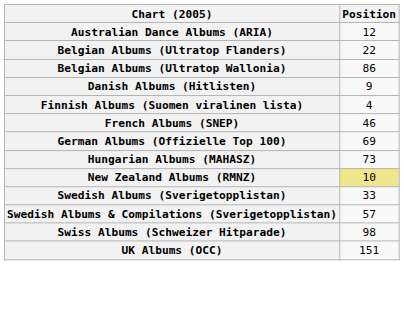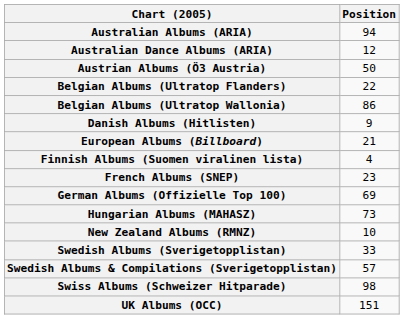 <table class="wikitable sortable plainrowheaders" style="text-align:center;">
 <tr>
 <th scope="col">Chart (2005)</th>
 <th scope="col">Position</th>
 </tr>
 <tr>
+<th scope="row">Australian Albums (ARIA)</th>
+<td style="text-align:center;">94</td>
+</tr>
+<tr>
 <th scope="row">Australian Dance Albums (ARIA)</th>
 <td style="text-align:center;">12</td>
+</tr>
+<tr>
+<th scope="row">Austrian Albums (Ö3 Austria)</th>
+<td style="text-align:center;">50</td>
 </tr>
 <tr>
 <th scope="row">Belgian Albums (Ultratop Flanders)</th>
 <td style="text-align:center;">22</td>
 </tr>
 <tr>
 <th scope="row">Belgian Albums (Ultratop Wallonia)</th>
 <td style="text-align:center;">86</td>
 </tr>
 <tr>
 <th scope="row">Danish Albums (Hitlisten)</th>
 <td style="text-align:center;">9</td>
 </tr>
 <tr>
+<th scope="row">European Albums (<em>Billboard</em>)</th>
+<td style="text-align:center;">21</td>
+</tr>
+<tr>
 <th scope="row">Finnish Albums (Suomen viralinen lista)</th>
 <td style="text-align:center;">4</td>
 </tr>
 <tr>
 <th scope="row">French Albums (SNEP)</th>
-<td style="text-align:center;">46</td>
+<td style="text-align:center;">23</td>
 </tr>
 <tr>
 <th scope="row">German Albums (Offizielle Top 100)</th>
 <td style="text-align:center;">69</td>
 </tr>
 <tr>
 <th scope="row">Hungarian Albums (MAHASZ)</th>
 <td style="text-align:center;">73</td>
 </tr>
 <tr>
 <th scope="row">New Zealand Albums (RMNZ)</th>
-<td style="background: khaki; text-align:center;">10</td>
+<td style="text-align:center;">10</td>
 </tr>
 <tr>
 <th scope="row">Swedish Albums (Sverigetopplistan)</th>
 <td style="text-align:center;">33</td>
 </tr>
 <tr>
 <th scope="row">Swedish Albums & Compilations (Sverigetopplistan)</th>
 <td style="text-align:center;">57</td>
 </tr>
 <tr>
 <th scope="row">Swiss Albums (Schweizer Hitparade)</th>
 <td style="text-align:center;">98</td>
 </tr>
 <tr>
 <th scope="row">UK Albums (OCC)</th>
 <td style="text-align:center;">151</td>
 </tr>
 </table>
